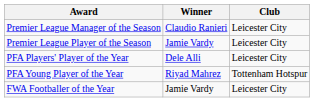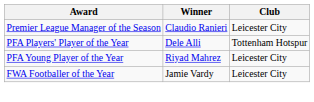 <table class="wikitable">
 <tr>
 <th>Award</th>
 <th>Winner</th>
 <th>Club</th>
 </tr>
 <tr>
 <td><a href='#'>Premier League Manager of the Season</a></td>
 <td> <a href='#'>Claudio Ranieri</a></td>
 <td>Leicester City</td>
 </tr>
 <tr>
-<td><a href='#'>Premier League Player of the Season</a></td>
-<td> <a href='#'>Jamie Vardy</a></td>
-<td>Leicester City</td>
-</tr>
-<tr>
 <td><a href='#'>PFA Players' Player of the Year</a></td>
 <td> <a href='#'>Dele Alli</a></td>
-<td>Leicester City</td>
+<td>Tottenham Hotspur</td>
 </tr>
 <tr>
 <td><a href='#'>PFA Young Player of the Year</a></td>
 <td> <a href='#'>Riyad Mahrez</a></td>
-<td>Tottenham Hotspur</td>
+<td>Leicester City</td>
 </tr>
 <tr>
 <td><a href='#'>FWA Footballer of the Year</a></td>
 <td> Jamie Vardy</td>
 <td>Leicester City</td>
 </tr>
 </table>
